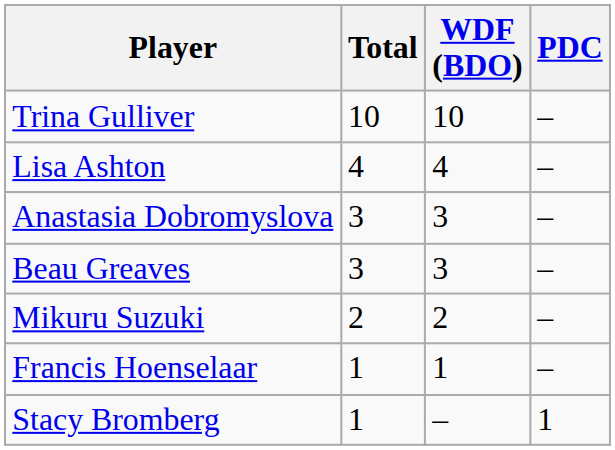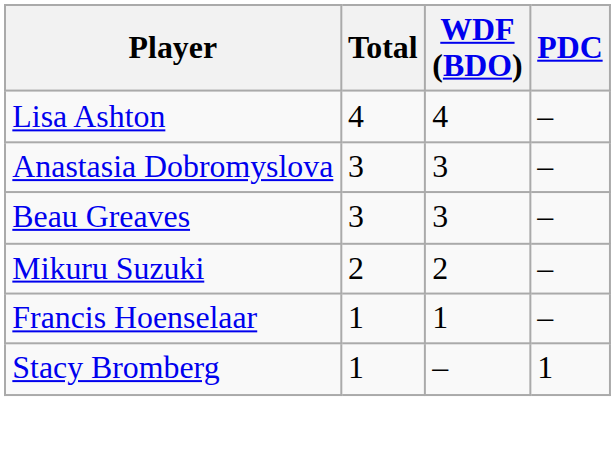 <table class="wikitable sortable">
 <tr>
 <th>Player</th>
 <th>Total</th>
 <th><a href='#'>WDF</a><br>(<a href='#'>BDO</a>)</th>
 <th><a href='#'>PDC</a></th>
-</tr>
-<tr>
-<td> <a href='#'>Trina Gulliver</a></td>
-<td>10</td>
-<td>10</td>
-<td>–</td>
 </tr>
 <tr>
 <td> <a href='#'>Lisa Ashton</a></td>
 <td>4</td>
 <td>4</td>
 <td>–</td>
 </tr>
 <tr>
 <td> <a href='#'>Anastasia Dobromyslova</a></td>
 <td>3</td>
 <td>3</td>
 <td>–</td>
 </tr>
 <tr>
 <td> <a href='#'>Beau Greaves</a></td>
 <td>3</td>
 <td>3</td>
 <td>–</td>
 </tr>
 <tr>
 <td> <a href='#'>Mikuru Suzuki</a></td>
 <td>2</td>
 <td>2</td>
 <td>–</td>
 </tr>
 <tr>
 <td> <a href='#'>Francis Hoenselaar</a></td>
 <td>1</td>
 <td>1</td>
 <td>–</td>
 </tr>
 <tr>
 <td> <a href='#'>Stacy Bromberg</a></td>
 <td>1</td>
 <td>–</td>
 <td>1</td>
 </tr>
 </table>
